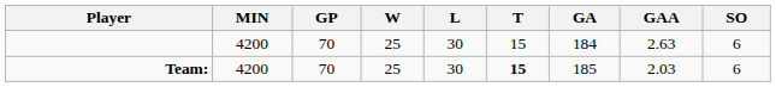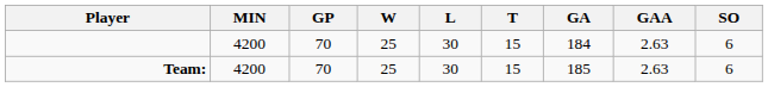 <table class="wikitable sortable" width="60%">
 <tr>
 <th bgcolor="#DDDDFF" width="10%">Player</th>
 <th width="3%" bgcolor="#DDDDFF" title="Minutes played">MIN</th>
 <th width="3%" bgcolor="#DDDDFF" title="Games played in">GP</th>
 <th width="3%" bgcolor="#DDDDFF" title="Games played in">W</th>
 <th width="3%" bgcolor="#DDDDFF"title="Games played in">L</th>
 <th width="3%" bgcolor="#DDDDFF" title="Ties">T</th>
 <th width="3%" bgcolor="#DDDDFF" title="Goals against">GA</th>
 <th width="3%" bgcolor="#DDDDFF" title="Goals against average">GAA</th>
 <th width="3%" bgcolor="#DDDDFF"title="Shut-outs">SO</th>
 </tr>
 <tr align="center">
 <td align="right"></td>
 <td>4200</td>
 <td>70</td>
 <td>25</td>
 <td>30</td>
 <td>15</td>
 <td>184</td>
 <td>2.63</td>
 <td>6</td>
 </tr>
 <tr align="center">
 <td align="right"><strong>Team:</strong></td>
 <td>4200</td>
 <td>70</td>
 <td>25</td>
 <td>30</td>
-<td><strong>15</strong></td>
+<td>15</td>
 <td>185</td>
-<td>2.03</td>
+<td>2.63</td>
 <td>6</td>
 </tr>
 </table>
